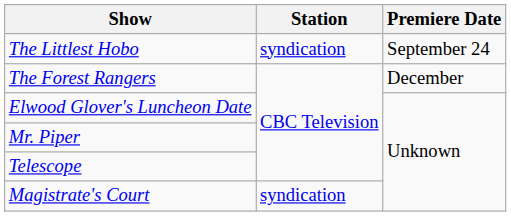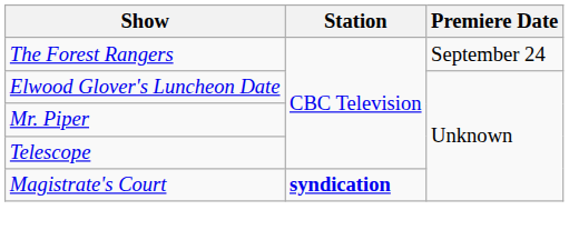 <table class="wikitable">
 <tr>
 <th>Show</th>
 <th>Station</th>
 <th>Premiere Date</th>
 </tr>
 <tr>
-<td><em><a href='#'>The Littlest Hobo</a></em></td>
-<td><a href='#'>syndication</a></td>
-<td>September 24</td>
-</tr>
-<tr>
 <td><em><a href='#'>The Forest Rangers</a></em></td>
 <td rowspan="4"><a href='#'>CBC Television</a></td>
-<td>December</td>
+<td>September 24</td>
 </tr>
 <tr>
 <td><em><a href='#'>Elwood Glover's Luncheon Date</a></em></td>
 <td rowspan="4">Unknown</td>
 </tr>
 <tr>
 <td><em><a href='#'>Mr. Piper</a></em></td>
 </tr>
 <tr>
 <td><em><a href='#'>Telescope</a></em></td>
 </tr>
 <tr>
 <td><em><a href='#'>Magistrate's Court</a></em></td>
-<td><a href='#'>syndication</a></td>
+<td><strong><a href='#'>syndication</a></strong></td>
 </tr>
 </table>
